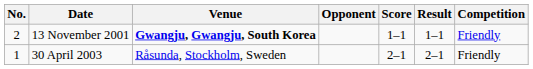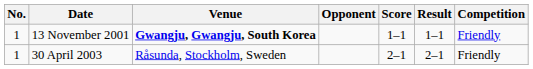 <table class="wikitable sortable">
 <tr>
 <th scope="col">No.</th>
 <th scope="col">Date</th>
 <th scope="col">Venue</th>
 <th scope="col">Opponent</th>
 <th scope="col">Score</th>
 <th scope="col">Result</th>
 <th scope="col">Competition</th>
 </tr>
 <tr>
-<td style="text-align:center">2</td>
+<td style="text-align:center">1</td>
 <td>13 November 2001</td>
 <td><strong><a href='#'>Gwangju</a>, <a href='#'>Gwangju</a>, South Korea</strong></td>
 <td></td>
 <td style="text-align:center">1–1</td>
 <td style="text-align:center">1–1</td>
 <td><a href='#'>Friendly</a></td>
 </tr>
 <tr>
 <td style="text-align:center">1</td>
 <td>30 April 2003</td>
 <td><a href='#'>Råsunda</a>, <a href='#'>Stockholm</a>, Sweden</td>
 <td></td>
 <td style="text-align:center">2–1</td>
 <td style="text-align:center">2–1</td>
 <td>Friendly</td>
 </tr>
 </table>
